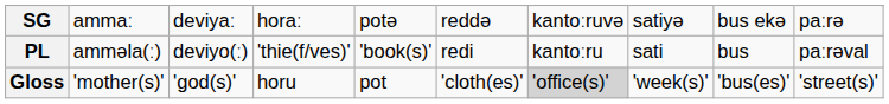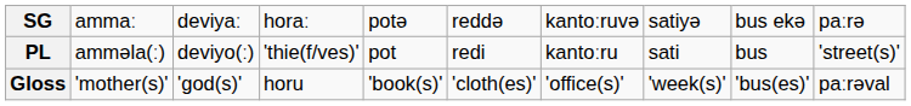 <table class="wikitable">
 <tr>
 <th>SG</th>
 <td>ammaː</td>
 <td>deviyaː</td>
 <td>horaː</td>
 <td>potə</td>
 <td>reddə</td>
 <td>kantoːruvə</td>
 <td>satiyə</td>
 <td>bus ekə</td>
 <td>paːrə</td>
 </tr>
 <tr>
 <th>PL</th>
 <td>amməla(ː)</td>
 <td>deviyo(ː)</td>
 <td>'thie(f/ves)'</td>
-<td>'book(s)'</td>
+<td>pot</td>
 <td>redi</td>
 <td>kantoːru</td>
 <td>sati</td>
 <td>bus</td>
-<td>paːrəval</td>
+<td>'street(s)'</td>
 </tr>
 <tr>
 <th>Gloss</th>
 <td>'mother(s)'</td>
 <td>'god(s)'</td>
 <td>horu</td>
-<td>pot</td>
+<td>'book(s)'</td>
 <td>'cloth(es)'</td>
-<td style="background: lightgrey;">'office(s)'</td>
+<td>'office(s)'</td>
 <td>'week(s)'</td>
 <td>'bus(es)'</td>
-<td>'street(s)'</td>
+<td>paːrəval</td>
 </tr>
 </table>
